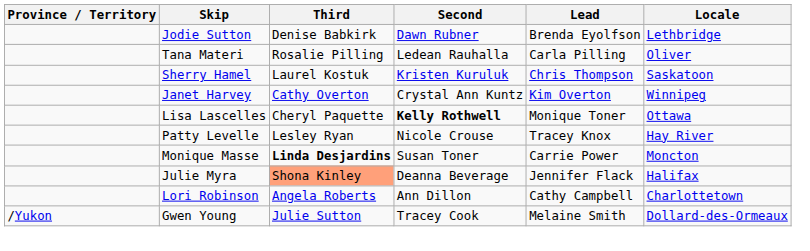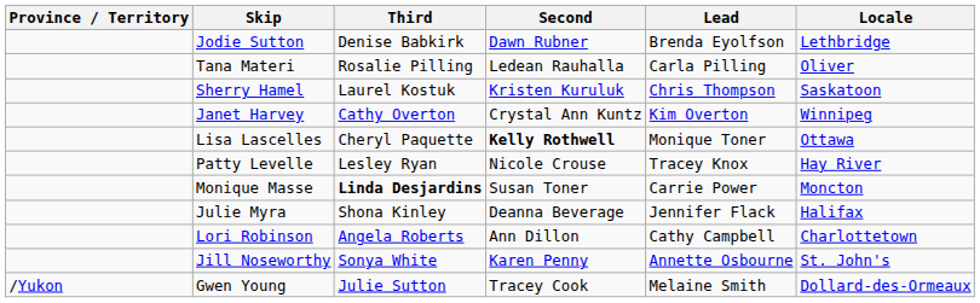 <table class="wikitable">
 <tr>
 <th>Province / Territory</th>
 <th>Skip</th>
 <th>Third</th>
 <th>Second</th>
 <th>Lead</th>
 <th>Locale</th>
 </tr>
 <tr>
 <td></td>
 <td><a href='#'>Jodie Sutton</a></td>
 <td>Denise Babkirk</td>
 <td><a href='#'>Dawn Rubner</a></td>
 <td>Brenda Eyolfson</td>
 <td><a href='#'>Lethbridge</a></td>
 </tr>
 <tr>
 <td></td>
 <td>Tana Materi</td>
 <td>Rosalie Pilling</td>
 <td>Ledean Rauhalla</td>
 <td>Carla Pilling</td>
 <td><a href='#'>Oliver</a></td>
 </tr>
 <tr>
 <td></td>
 <td><a href='#'>Sherry Hamel</a></td>
 <td>Laurel Kostuk</td>
 <td><a href='#'>Kristen Kuruluk</a></td>
 <td><a href='#'>Chris Thompson</a></td>
 <td><a href='#'>Saskatoon</a></td>
 </tr>
 <tr>
 <td></td>
 <td><a href='#'>Janet Harvey</a></td>
 <td><a href='#'>Cathy Overton</a></td>
 <td>Crystal Ann Kuntz</td>
 <td><a href='#'>Kim Overton</a></td>
 <td><a href='#'>Winnipeg</a></td>
 </tr>
 <tr>
 <td></td>
 <td>Lisa Lascelles</td>
 <td>Cheryl Paquette</td>
 <td><strong>Kelly Rothwell</strong></td>
 <td>Monique Toner</td>
 <td><a href='#'>Ottawa</a></td>
 </tr>
 <tr>
 <td></td>
 <td>Patty Levelle</td>
 <td>Lesley Ryan</td>
 <td>Nicole Crouse</td>
 <td>Tracey Knox</td>
 <td><a href='#'>Hay River</a></td>
 </tr>
 <tr>
 <td></td>
 <td>Monique Masse</td>
 <td><strong>Linda Desjardins</strong></td>
 <td>Susan Toner</td>
 <td>Carrie Power</td>
 <td><a href='#'>Moncton</a></td>
 </tr>
 <tr>
 <td></td>
 <td>Julie Myra</td>
-<td style="background: lightsalmon;">Shona Kinley</td>
+<td>Shona Kinley</td>
 <td>Deanna Beverage</td>
 <td>Jennifer Flack</td>
 <td><a href='#'>Halifax</a></td>
 </tr>
 <tr>
 <td></td>
 <td><a href='#'>Lori Robinson</a></td>
 <td><a href='#'>Angela Roberts</a></td>
 <td>Ann Dillon</td>
 <td>Cathy Campbell</td>
 <td><a href='#'>Charlottetown</a></td>
 </tr>
 <tr>
+<td></td>
+<td><a href='#'>Jill Noseworthy</a></td>
+<td><a href='#'>Sonya White</a></td>
+<td><a href='#'>Karen Penny</a></td>
+<td><a href='#'>Annette Osbourne</a></td>
+<td><a href='#'>St. John's</a></td>
+</tr>
+<tr>
 <td>/<a href='#'>Yukon</a></td>
 <td>Gwen Young</td>
 <td><a href='#'>Julie Sutton</a></td>
 <td>Tracey Cook</td>
 <td>Melaine Smith</td>
 <td><a href='#'>Dollard-des-Ormeaux</a></td>
 </tr>
 </table>
